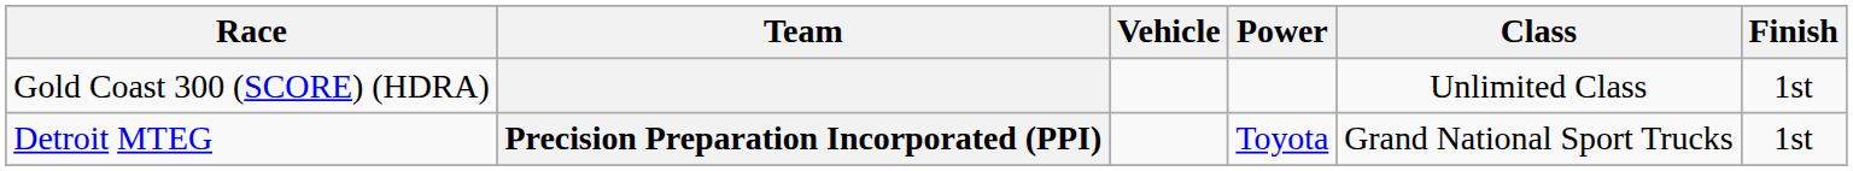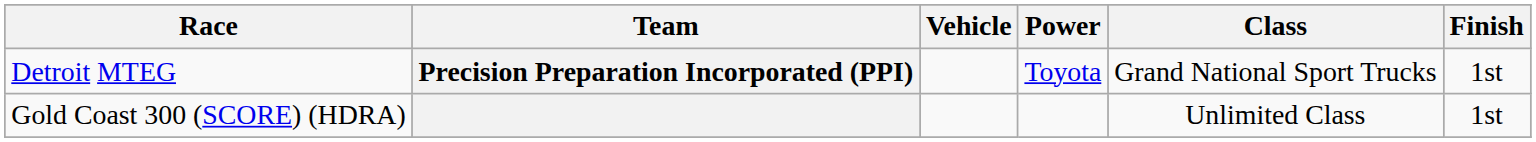 <table class="wikitable">
 <tr>
 <th>Race</th>
 <th>Team</th>
 <th>Vehicle</th>
 <th>Power</th>
 <th>Class</th>
 <th>Finish</th>
 </tr>
 <tr>
+<td><a href='#'>Detroit</a> <a href='#'>MTEG</a></td>
+<th>Precision Preparation Incorporated (PPI)</th>
+<td></td>
+<td><a href='#'>Toyota</a></td>
+<td align=center>Grand National Sport Trucks</td>
+<td align=center>1st</td>
+</tr>
+<tr>
 <td>Gold Coast 300 (<a href='#'>SCORE</a>) (HDRA)</td>
 <th></th>
 <td></td>
 <td></td>
 <td align=center>Unlimited Class</td>
 <td align=center>1st</td>
 </tr>
-<tr>
-<td><a href='#'>Detroit</a> <a href='#'>MTEG</a></td>
-<th>Precision Preparation Incorporated (PPI)</th>
-<td></td>
-<td><a href='#'>Toyota</a></td>
-<td align=center>Grand National Sport Trucks</td>
-<td align=center>1st</td>
-</tr>
 </table>
